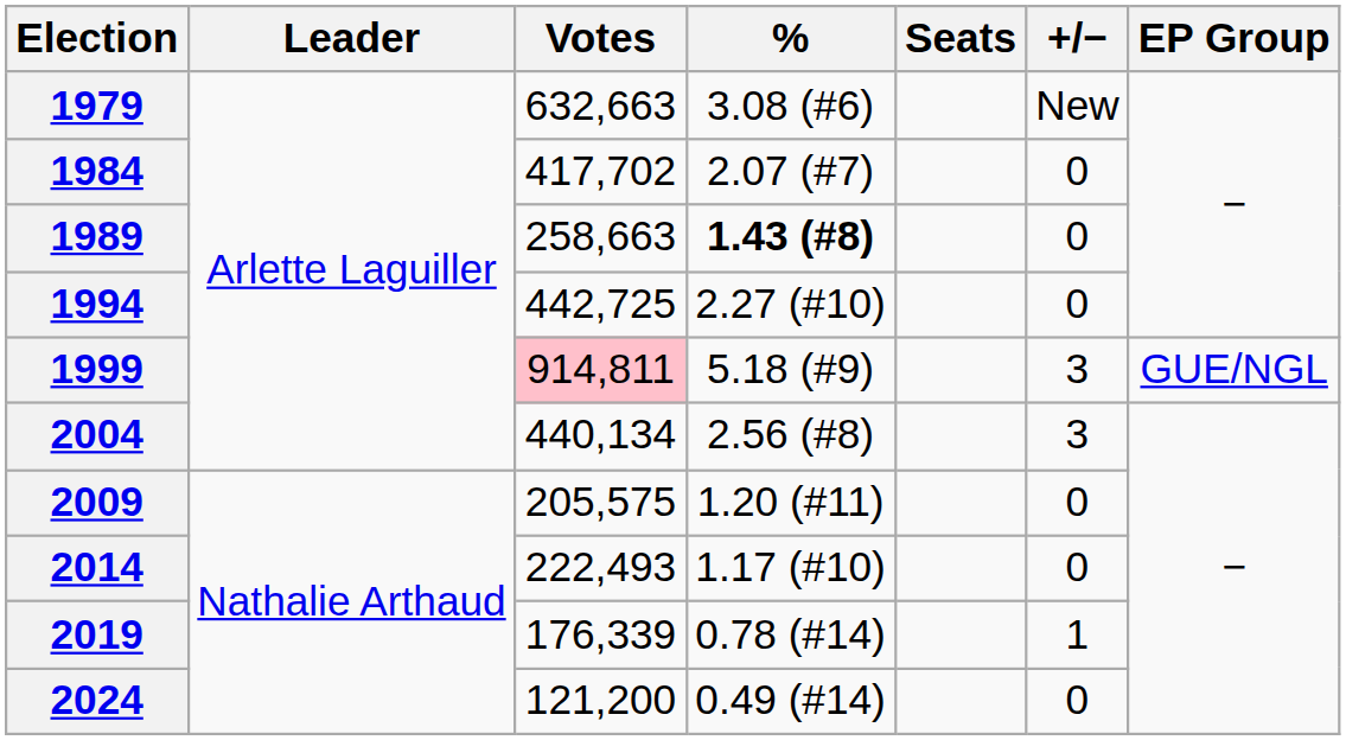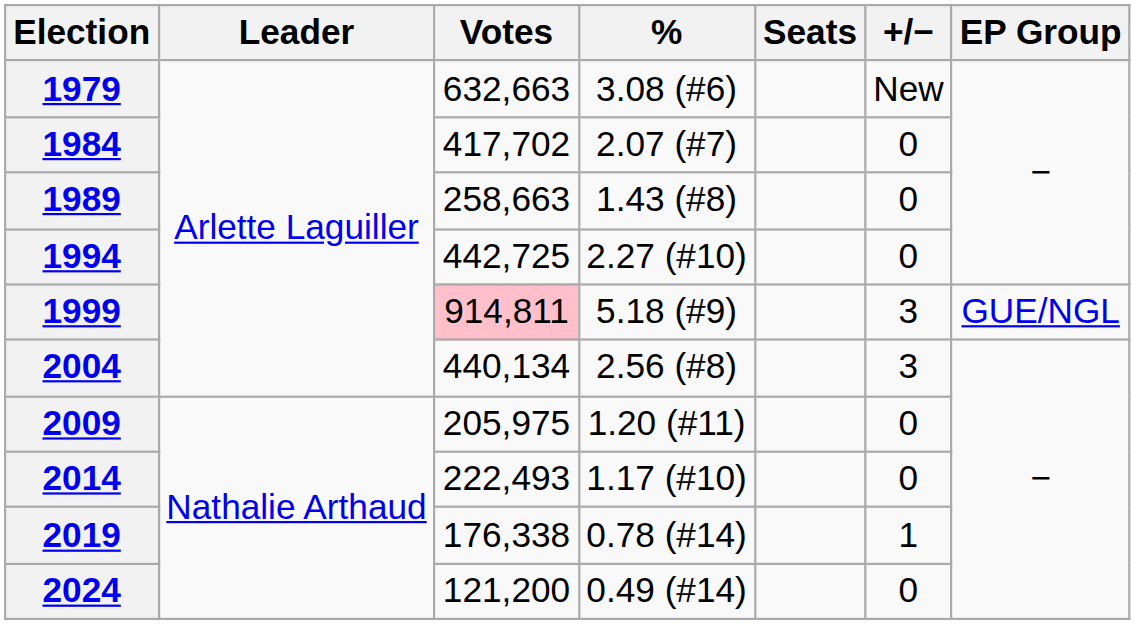 <table class="wikitable"style="text-align:center">
 <tr>
 <th>Election</th>
 <th>Leader</th>
 <th>Votes</th>
 <th>%</th>
 <th>Seats</th>
 <th>+/−</th>
 <th>EP Group</th>
 </tr>
 <tr>
 <th><a href='#'>1979</a></th>
 <td rowspan="6"><a href='#'>Arlette Laguiller</a></td>
 <td>632,663</td>
 <td>3.08 (#6)</td>
 <td></td>
 <td>New</td>
 <td rowspan="4">−</td>
 </tr>
 <tr>
 <th><a href='#'>1984</a></th>
 <td>417,702</td>
 <td>2.07 (#7)</td>
 <td></td>
 <td> 0</td>
 </tr>
 <tr>
 <th><a href='#'>1989</a></th>
 <td>258,663</td>
-<td><strong>1.43 (#8)</strong></td>
+<td>1.43 (#8)</td>
 <td></td>
 <td> 0</td>
 </tr>
 <tr>
 <th><a href='#'>1994</a></th>
 <td>442,725</td>
 <td>2.27 (#10)</td>
 <td></td>
 <td> 0</td>
 </tr>
 <tr>
 <th><a href='#'>1999</a></th>
 <td style="background: pink;">914,811</td>
 <td>5.18 (#9)</td>
 <td></td>
 <td> 3</td>
 <td><a href='#'>GUE/NGL</a></td>
 </tr>
 <tr>
 <th><a href='#'>2004</a></th>
 <td>440,134</td>
 <td>2.56 (#8)</td>
 <td></td>
 <td> 3</td>
 <td rowspan="5">−</td>
 </tr>
 <tr>
 <th><a href='#'>2009</a></th>
 <td rowspan="4"><a href='#'>Nathalie Arthaud</a></td>
-<td>205,575</td>
+<td>205,975</td>
 <td>1.20 (#11)</td>
 <td></td>
 <td> 0</td>
 </tr>
 <tr>
 <th><a href='#'>2014</a></th>
 <td>222,493</td>
 <td>1.17 (#10)</td>
 <td></td>
 <td> 0</td>
 </tr>
 <tr>
 <th><a href='#'>2019</a></th>
-<td>176,339</td>
+<td>176,338</td>
 <td>0.78 (#14)</td>
 <td></td>
 <td> 1</td>
 </tr>
 <tr>
 <th><a href='#'>2024</a></th>
 <td>121,200</td>
 <td>0.49 (#14)</td>
 <td></td>
 <td> 0</td>
 </tr>
 </table>
